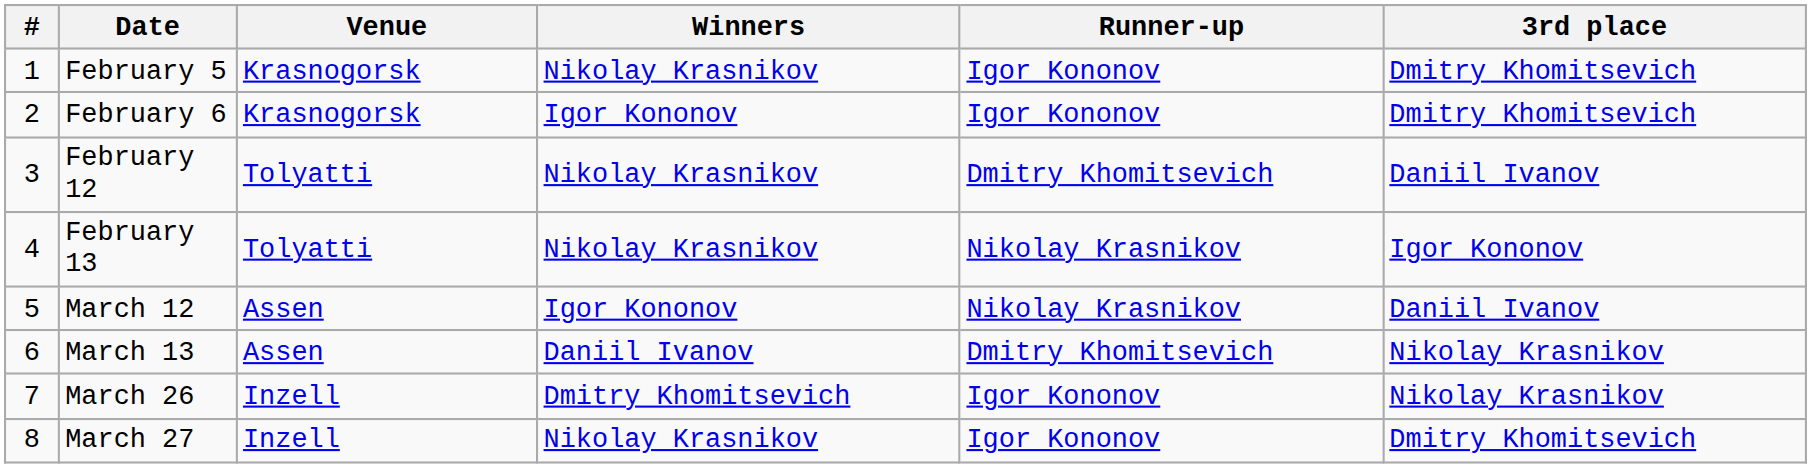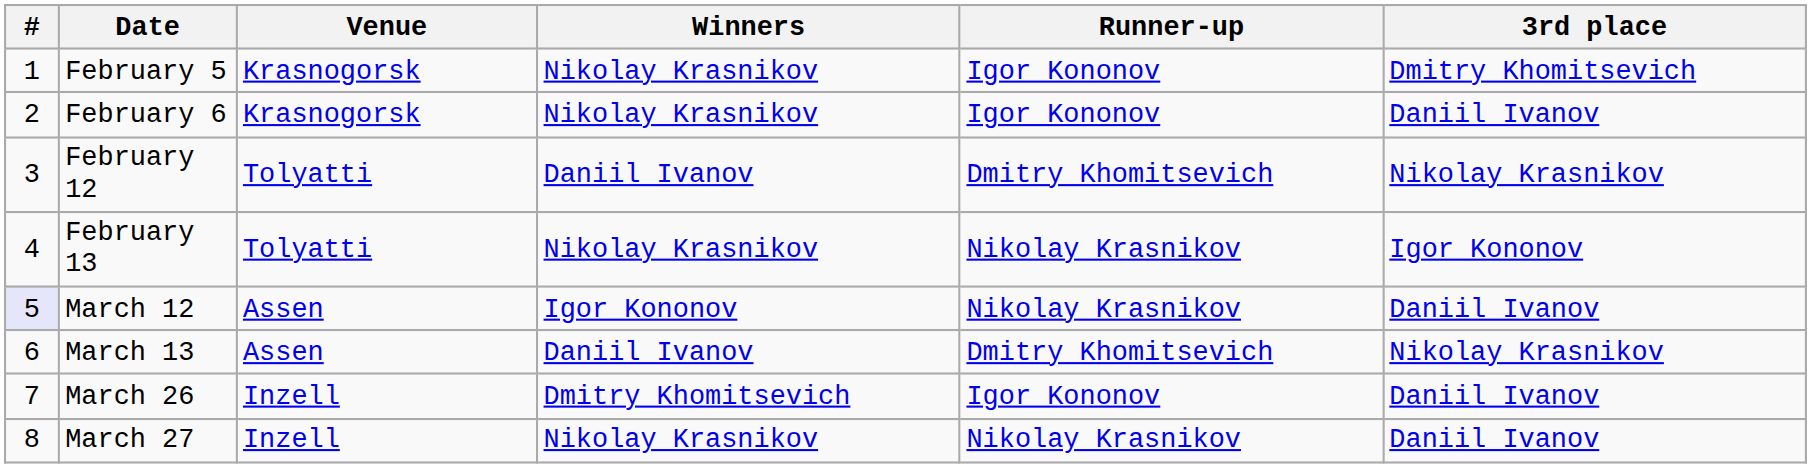 <table class="wikitable">
 <tr align=center>
 <th width=20px>#</th>
 <th width=80px>Date</th>
 <th width=140px>Venue</th>
 <th width=200px>Winners</th>
 <th width=200px>Runner-up</th>
 <th width=200px>3rd place</th>
 </tr>
 <tr>
 <td align=center>1</td>
 <td>February 5</td>
 <td> <a href='#'>Krasnogorsk</a></td>
 <td> <a href='#'>Nikolay Krasnikov</a></td>
 <td> <a href='#'>Igor Kononov</a></td>
 <td> <a href='#'>Dmitry Khomitsevich</a></td>
 </tr>
 <tr>
 <td align=center>2</td>
 <td>February 6</td>
 <td> <a href='#'>Krasnogorsk</a></td>
+<td> <a href='#'>Nikolay Krasnikov</a></td>
 <td> <a href='#'>Igor Kononov</a></td>
-<td> <a href='#'>Igor Kononov</a></td>
-<td> <a href='#'>Dmitry Khomitsevich</a></td>
+<td> <a href='#'>Daniil Ivanov</a></td>
 </tr>
 <tr>
 <td align=center>3</td>
 <td>February 12</td>
 <td> <a href='#'>Tolyatti</a></td>
+<td> <a href='#'>Daniil Ivanov</a></td>
+<td> <a href='#'>Dmitry Khomitsevich</a></td>
 <td> <a href='#'>Nikolay Krasnikov</a></td>
-<td> <a href='#'>Dmitry Khomitsevich</a></td>
-<td> <a href='#'>Daniil Ivanov</a></td>
 </tr>
 <tr>
 <td align=center>4</td>
 <td>February 13</td>
 <td> <a href='#'>Tolyatti</a></td>
 <td> <a href='#'>Nikolay Krasnikov</a></td>
 <td> <a href='#'>Nikolay Krasnikov</a></td>
 <td> <a href='#'>Igor Kononov</a></td>
 </tr>
 <tr>
-<td align=center>5</td>
+<td align=center style="background: lavender;">5</td>
 <td>March 12</td>
 <td> <a href='#'>Assen</a></td>
 <td> <a href='#'>Igor Kononov</a></td>
 <td> <a href='#'>Nikolay Krasnikov</a></td>
 <td> <a href='#'>Daniil Ivanov</a></td>
 </tr>
 <tr>
 <td align=center>6</td>
 <td>March 13</td>
 <td> <a href='#'>Assen</a></td>
 <td> <a href='#'>Daniil Ivanov</a></td>
 <td> <a href='#'>Dmitry Khomitsevich</a></td>
 <td> <a href='#'>Nikolay Krasnikov</a></td>
 </tr>
 <tr>
 <td align=center>7</td>
 <td>March 26</td>
 <td> <a href='#'>Inzell</a></td>
 <td> <a href='#'>Dmitry Khomitsevich</a></td>
 <td> <a href='#'>Igor Kononov</a></td>
-<td> <a href='#'>Nikolay Krasnikov</a></td>
+<td> <a href='#'>Daniil Ivanov</a></td>
 </tr>
 <tr>
 <td align=center>8</td>
 <td>March 27</td>
 <td> <a href='#'>Inzell</a></td>
 <td> <a href='#'>Nikolay Krasnikov</a></td>
-<td> <a href='#'>Igor Kononov</a></td>
-<td> <a href='#'>Dmitry Khomitsevich</a></td>
+<td> <a href='#'>Nikolay Krasnikov</a></td>
+<td> <a href='#'>Daniil Ivanov</a></td>
 </tr>
 </table>
